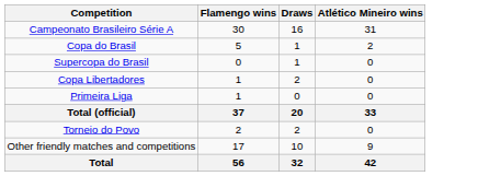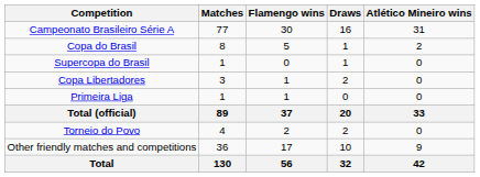 <table class="wikitable" style="text-align:center">
 <tr align="left">
 <th>Competition</th>
+<th>Matches</th>
 <th>Flamengo wins</th>
 <th>Draws</th>
 <th>Atlético Mineiro wins</th>
 </tr>
 <tr>
 <td><a href='#'>Campeonato Brasileiro Série A</a></td>
+<td>77</td>
 <td>30</td>
 <td>16</td>
 <td>31</td>
 </tr>
 <tr>
 <td><a href='#'>Copa do Brasil</a></td>
+<td>8</td>
 <td>5</td>
 <td>1</td>
 <td>2</td>
 </tr>
 <tr>
 <td><a href='#'>Supercopa do Brasil</a></td>
+<td>1</td>
 <td>0</td>
 <td>1</td>
 <td>0</td>
 </tr>
 <tr>
 <td><a href='#'>Copa Libertadores</a></td>
+<td>3</td>
 <td>1</td>
 <td>2</td>
 <td>0</td>
 </tr>
 <tr |->
 <td><a href='#'>Primeira Liga</a></td>
 <td>1</td>
+<td>1</td>
 <td>0</td>
 <td>0</td>
 </tr>
 <tr>
 <th>Total (official)</th>
+<th>89</th>
 <th>37</th>
 <th>20</th>
 <th>33</th>
 </tr>
 <tr>
 <td><a href='#'>Torneio do Povo</a></td>
+<td>4</td>
 <td>2</td>
 <td>2</td>
 <td>0</td>
 </tr>
 <tr>
 <td>Other friendly matches and competitions</td>
+<td>36</td>
 <td>17</td>
 <td>10</td>
 <td>9</td>
 </tr>
 <tr>
 <th><strong>Total</strong></th>
+<th><strong>130</strong></th>
 <th><strong>56</strong></th>
 <th><strong>32</strong></th>
 <th><strong>42</strong></th>
 </tr>
 </table>
